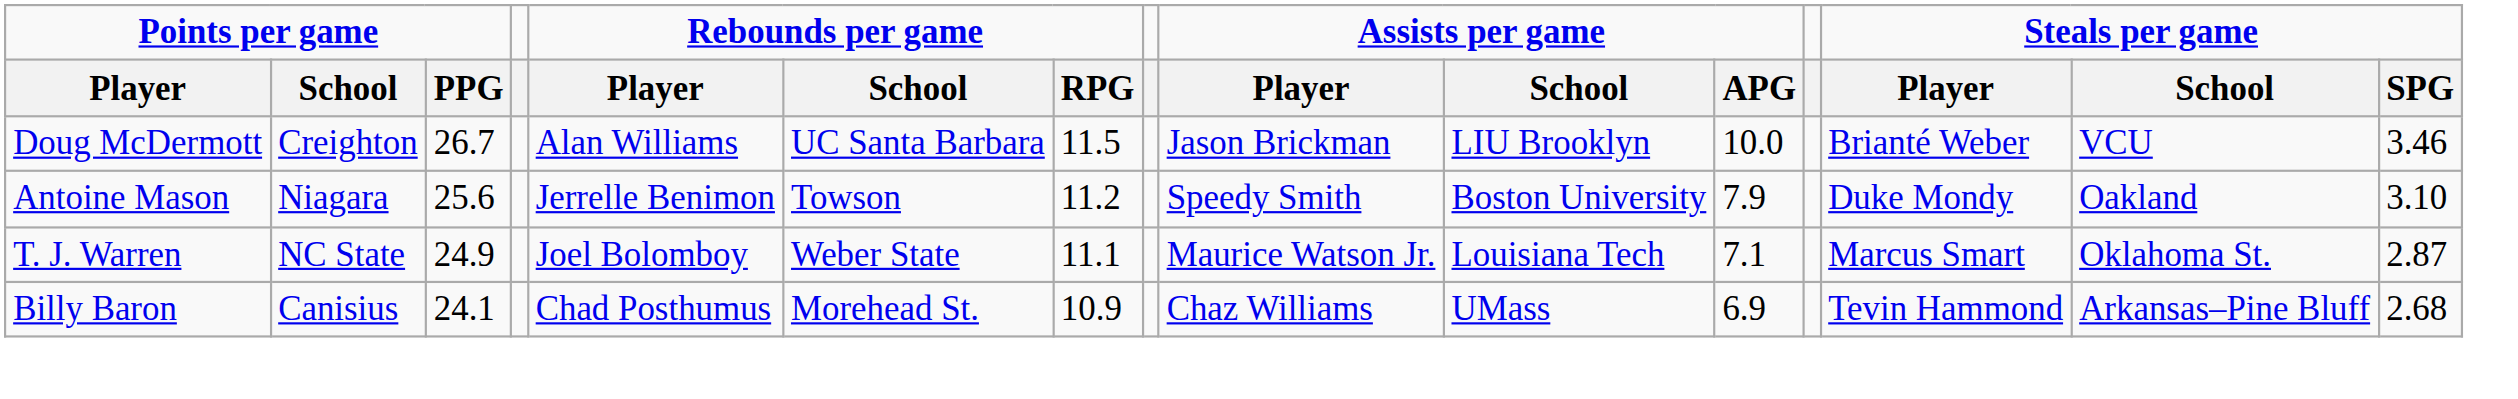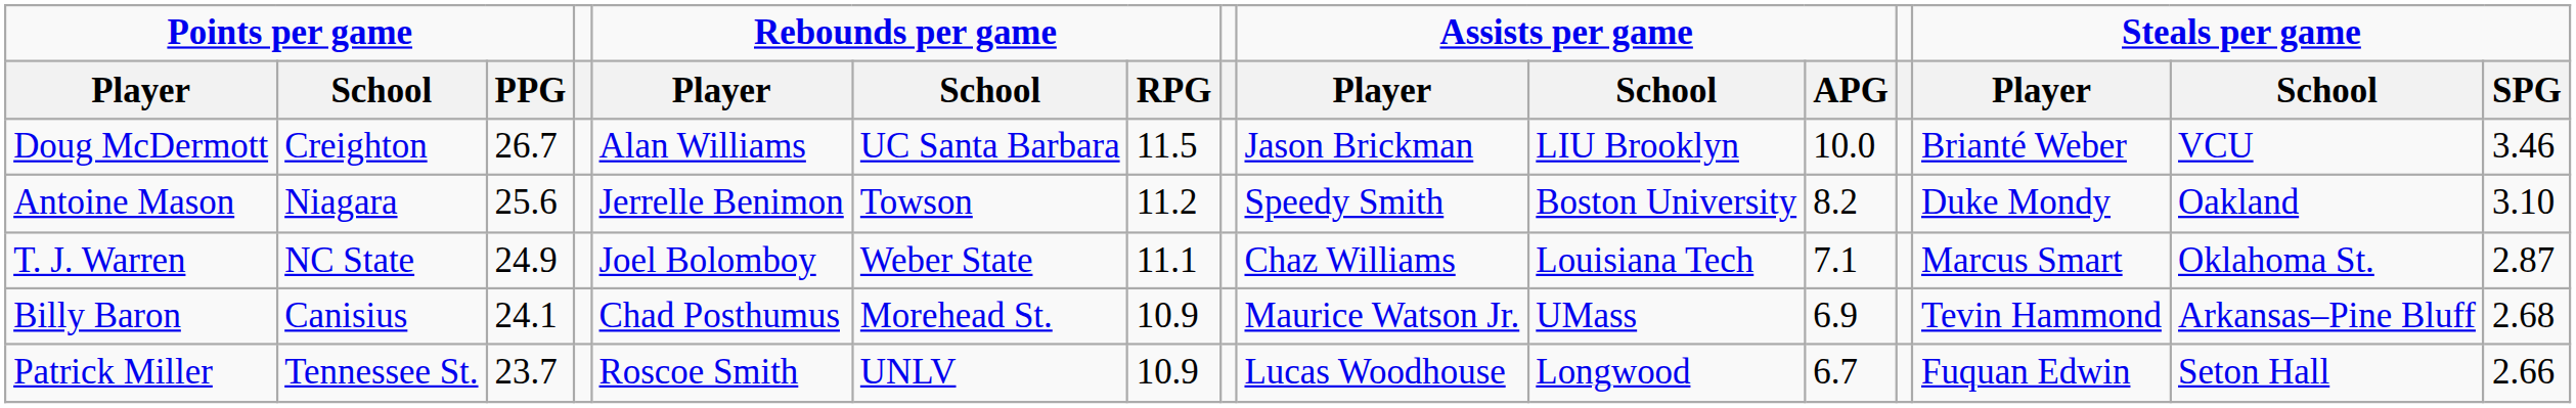 <table class="wikitable" style="text-align: left;">
 <tr>
 <td colspan=3 style="text-align:center;"><strong><a href='#'>Points per game</a></strong></td>
 <td></td>
 <td colspan=3 style="text-align:center;"><strong><a href='#'>Rebounds per game</a></strong></td>
 <td></td>
 <td colspan=3 style="text-align:center;"><strong><a href='#'>Assists per game</a></strong></td>
 <td></td>
 <td colspan=3 style="text-align:center;"><strong><a href='#'>Steals per game</a></strong></td>
 </tr>
 <tr>
 <th>Player</th>
 <th>School</th>
 <th>PPG</th>
 <th></th>
 <th>Player</th>
 <th>School</th>
 <th>RPG</th>
 <th></th>
 <th>Player</th>
 <th>School</th>
 <th>APG</th>
 <th></th>
 <th>Player</th>
 <th>School</th>
 <th>SPG</th>
 </tr>
 <tr>
 <td align="left"><a href='#'>Doug McDermott</a></td>
 <td><a href='#'>Creighton</a></td>
 <td>26.7</td>
 <td></td>
 <td><a href='#'>Alan Williams</a></td>
 <td><a href='#'>UC Santa Barbara</a></td>
 <td>11.5</td>
 <td></td>
 <td><a href='#'>Jason Brickman</a></td>
 <td><a href='#'>LIU Brooklyn</a></td>
 <td>10.0</td>
 <td></td>
 <td><a href='#'>Brianté Weber</a></td>
 <td><a href='#'>VCU</a></td>
 <td>3.46</td>
 </tr>
 <tr>
 <td align="left"><a href='#'>Antoine Mason</a></td>
 <td><a href='#'>Niagara</a></td>
 <td>25.6</td>
 <td></td>
 <td><a href='#'>Jerrelle Benimon</a></td>
 <td><a href='#'>Towson</a></td>
 <td>11.2</td>
 <td></td>
 <td><a href='#'>Speedy Smith</a></td>
 <td><a href='#'>Boston University</a></td>
-<td>7.9</td>
+<td>8.2</td>
 <td></td>
 <td><a href='#'>Duke Mondy</a></td>
 <td><a href='#'>Oakland</a></td>
 <td>3.10</td>
 </tr>
 <tr>
 <td align="left"><a href='#'>T. J. Warren</a></td>
 <td><a href='#'>NC State</a></td>
 <td>24.9</td>
 <td></td>
 <td><a href='#'>Joel Bolomboy</a></td>
 <td><a href='#'>Weber State</a></td>
 <td>11.1</td>
 <td></td>
-<td><a href='#'>Maurice Watson Jr.</a></td>
+<td><a href='#'>Chaz Williams</a></td>
 <td><a href='#'>Louisiana Tech</a></td>
 <td>7.1</td>
 <td></td>
 <td><a href='#'>Marcus Smart</a></td>
 <td><a href='#'>Oklahoma St.</a></td>
 <td>2.87</td>
 </tr>
 <tr>
 <td align="left"><a href='#'>Billy Baron</a></td>
 <td><a href='#'>Canisius</a></td>
 <td>24.1</td>
 <td></td>
 <td><a href='#'>Chad Posthumus</a></td>
 <td><a href='#'>Morehead St.</a></td>
 <td>10.9</td>
 <td></td>
-<td><a href='#'>Chaz Williams</a></td>
+<td><a href='#'>Maurice Watson Jr.</a></td>
 <td><a href='#'>UMass</a></td>
 <td>6.9</td>
 <td></td>
 <td><a href='#'>Tevin Hammond</a></td>
 <td><a href='#'>Arkansas–Pine Bluff</a></td>
 <td>2.68</td>
 </tr>
+<tr>
+<td align="left"><a href='#'>Patrick Miller</a></td>
+<td><a href='#'>Tennessee St.</a></td>
+<td>23.7</td>
+<td></td>
+<td><a href='#'>Roscoe Smith</a></td>
+<td><a href='#'>UNLV</a></td>
+<td>10.9</td>
+<td></td>
+<td><a href='#'>Lucas Woodhouse</a></td>
+<td><a href='#'>Longwood</a></td>
+<td>6.7</td>
+<td></td>
+<td><a href='#'>Fuquan Edwin</a></td>
+<td><a href='#'>Seton Hall</a></td>
+<td>2.66</td>
+</tr>
 </table>
